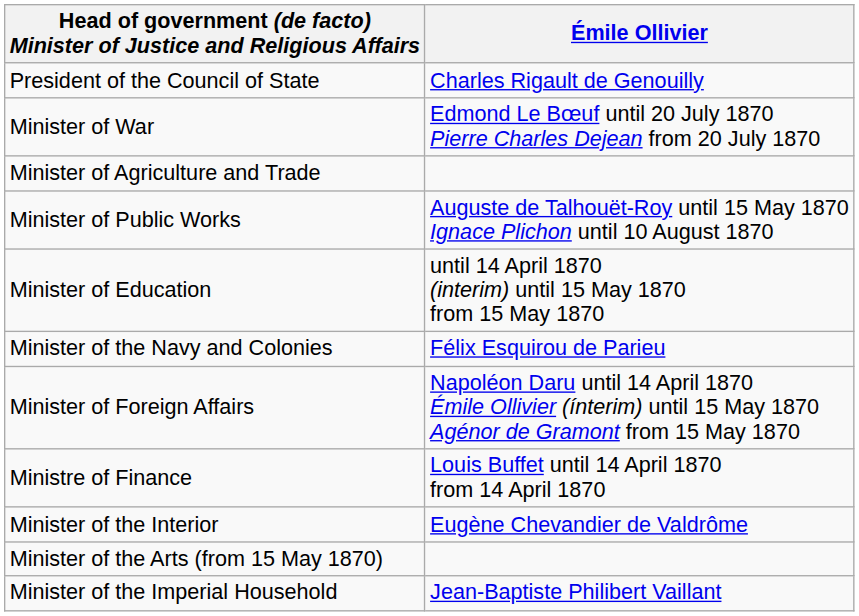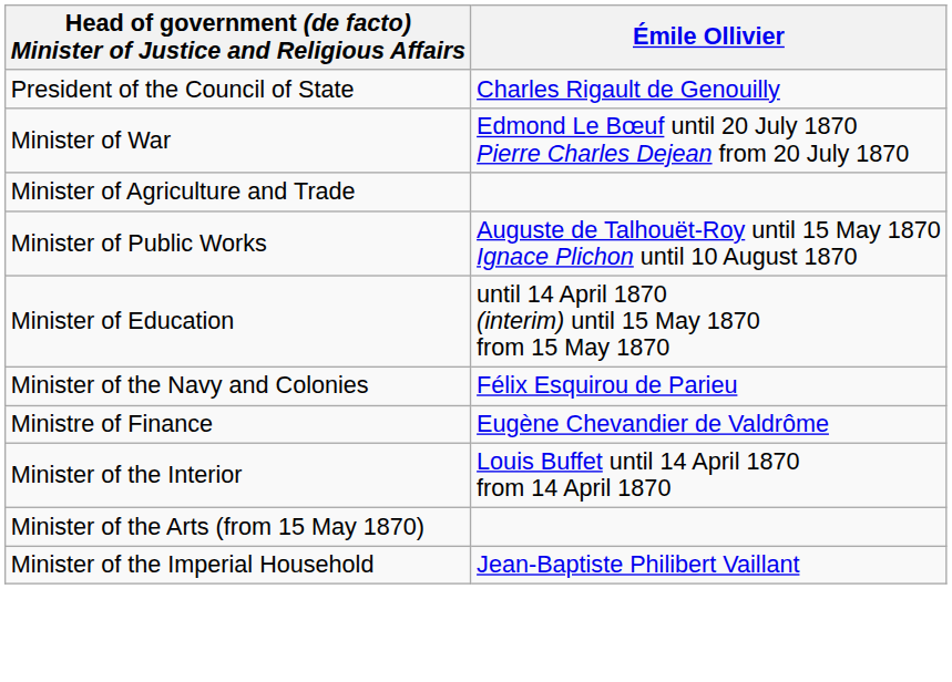 <table class="wikitable">
 <tr>
 <th><strong>Head of government <em>(de facto)<strong><em><br>Minister of Justice and Religious Affairs</th>
 <th><a href='#'>Émile Ollivier</a></th>
 </tr>
 <tr>
 <td>President of the Council of State</td>
 <td><a href='#'>Charles Rigault de Genouilly</a></td>
 </tr>
 <tr>
 <td>Minister of War</td>
 <td><a href='#'>Edmond Le Bœuf</a> </em>until 20 July 1870<em><br><a href='#'>Pierre Charles Dejean</a> </em>from 20 July 1870<em></td>
 </tr>
 <tr>
 <td>Minister of Agriculture and Trade</td>
 <td></td>
 </tr>
 <tr>
 <td>Minister of Public Works</td>
 <td><a href='#'>Auguste de Talhouët-Roy</a> </em>until 15 May 1870<em><br><a href='#'>Ignace Plichon</a> </em>until 10 August 1870<em></td>
 </tr>
 <tr>
 <td>Minister of Education</td>
 <td> </em>until 14 April 1870<em><br> (interim) </em>until 15 May 1870<em><br> </em>from 15 May 1870<em></td>
 </tr>
 <tr>
 <td>Minister of the Navy and Colonies</td>
 <td><a href='#'>Félix Esquirou de Parieu</a></td>
 </tr>
 <tr>
-<td>Minister of Foreign Affairs</td>
-<td><a href='#'>Napoléon Daru</a> </em>until 14 April 1870<em><br><a href='#'>Émile Ollivier</a> (ínterim) </em>until 15 May 1870<em><br><a href='#'>Agénor de Gramont</a> </em>from 15 May 1870<em></td>
-</tr>
-<tr>
 <td>Ministre of Finance</td>
-<td><a href='#'>Louis Buffet</a> </em>until 14 April 1870<em><br> </em>from 14 April 1870<em></td>
+<td><a href='#'>Eugène Chevandier de Valdrôme</a></td>
 </tr>
 <tr>
 <td>Minister of the Interior</td>
-<td><a href='#'>Eugène Chevandier de Valdrôme</a></td>
+<td><a href='#'>Louis Buffet</a> </em>until 14 April 1870<em><br> </em>from 14 April 1870<em></td>
 </tr>
 <tr>
 <td>Minister of the Arts (</em>from 15 May 1870)<em></td>
 <td> </td>
 </tr>
 <tr>
 <td>Minister of the Imperial Household</td>
 <td><a href='#'>Jean-Baptiste Philibert Vaillant</a></td>
 </tr>
 </table>
